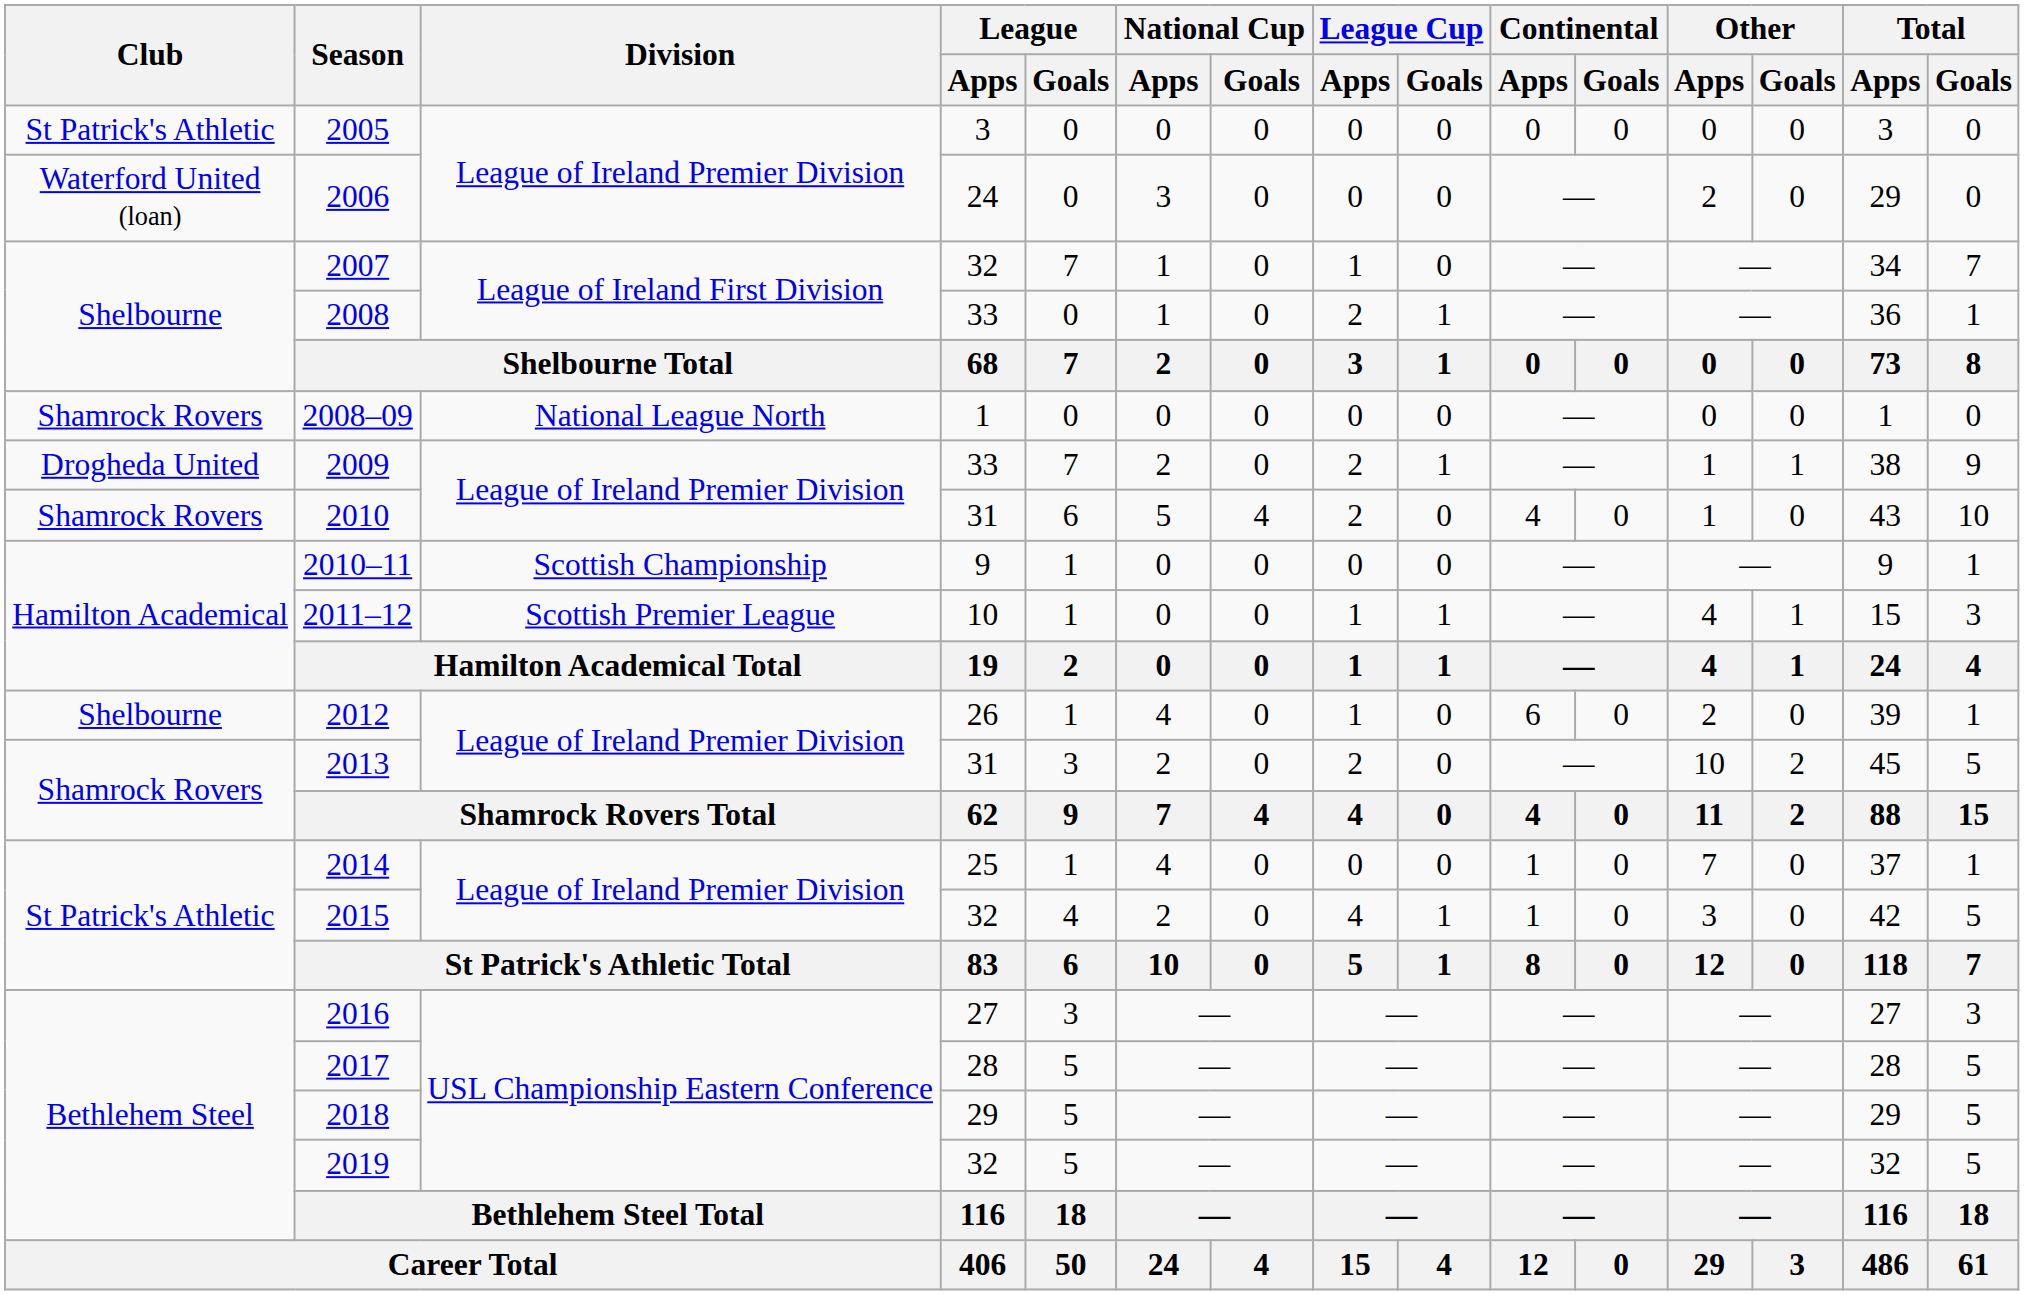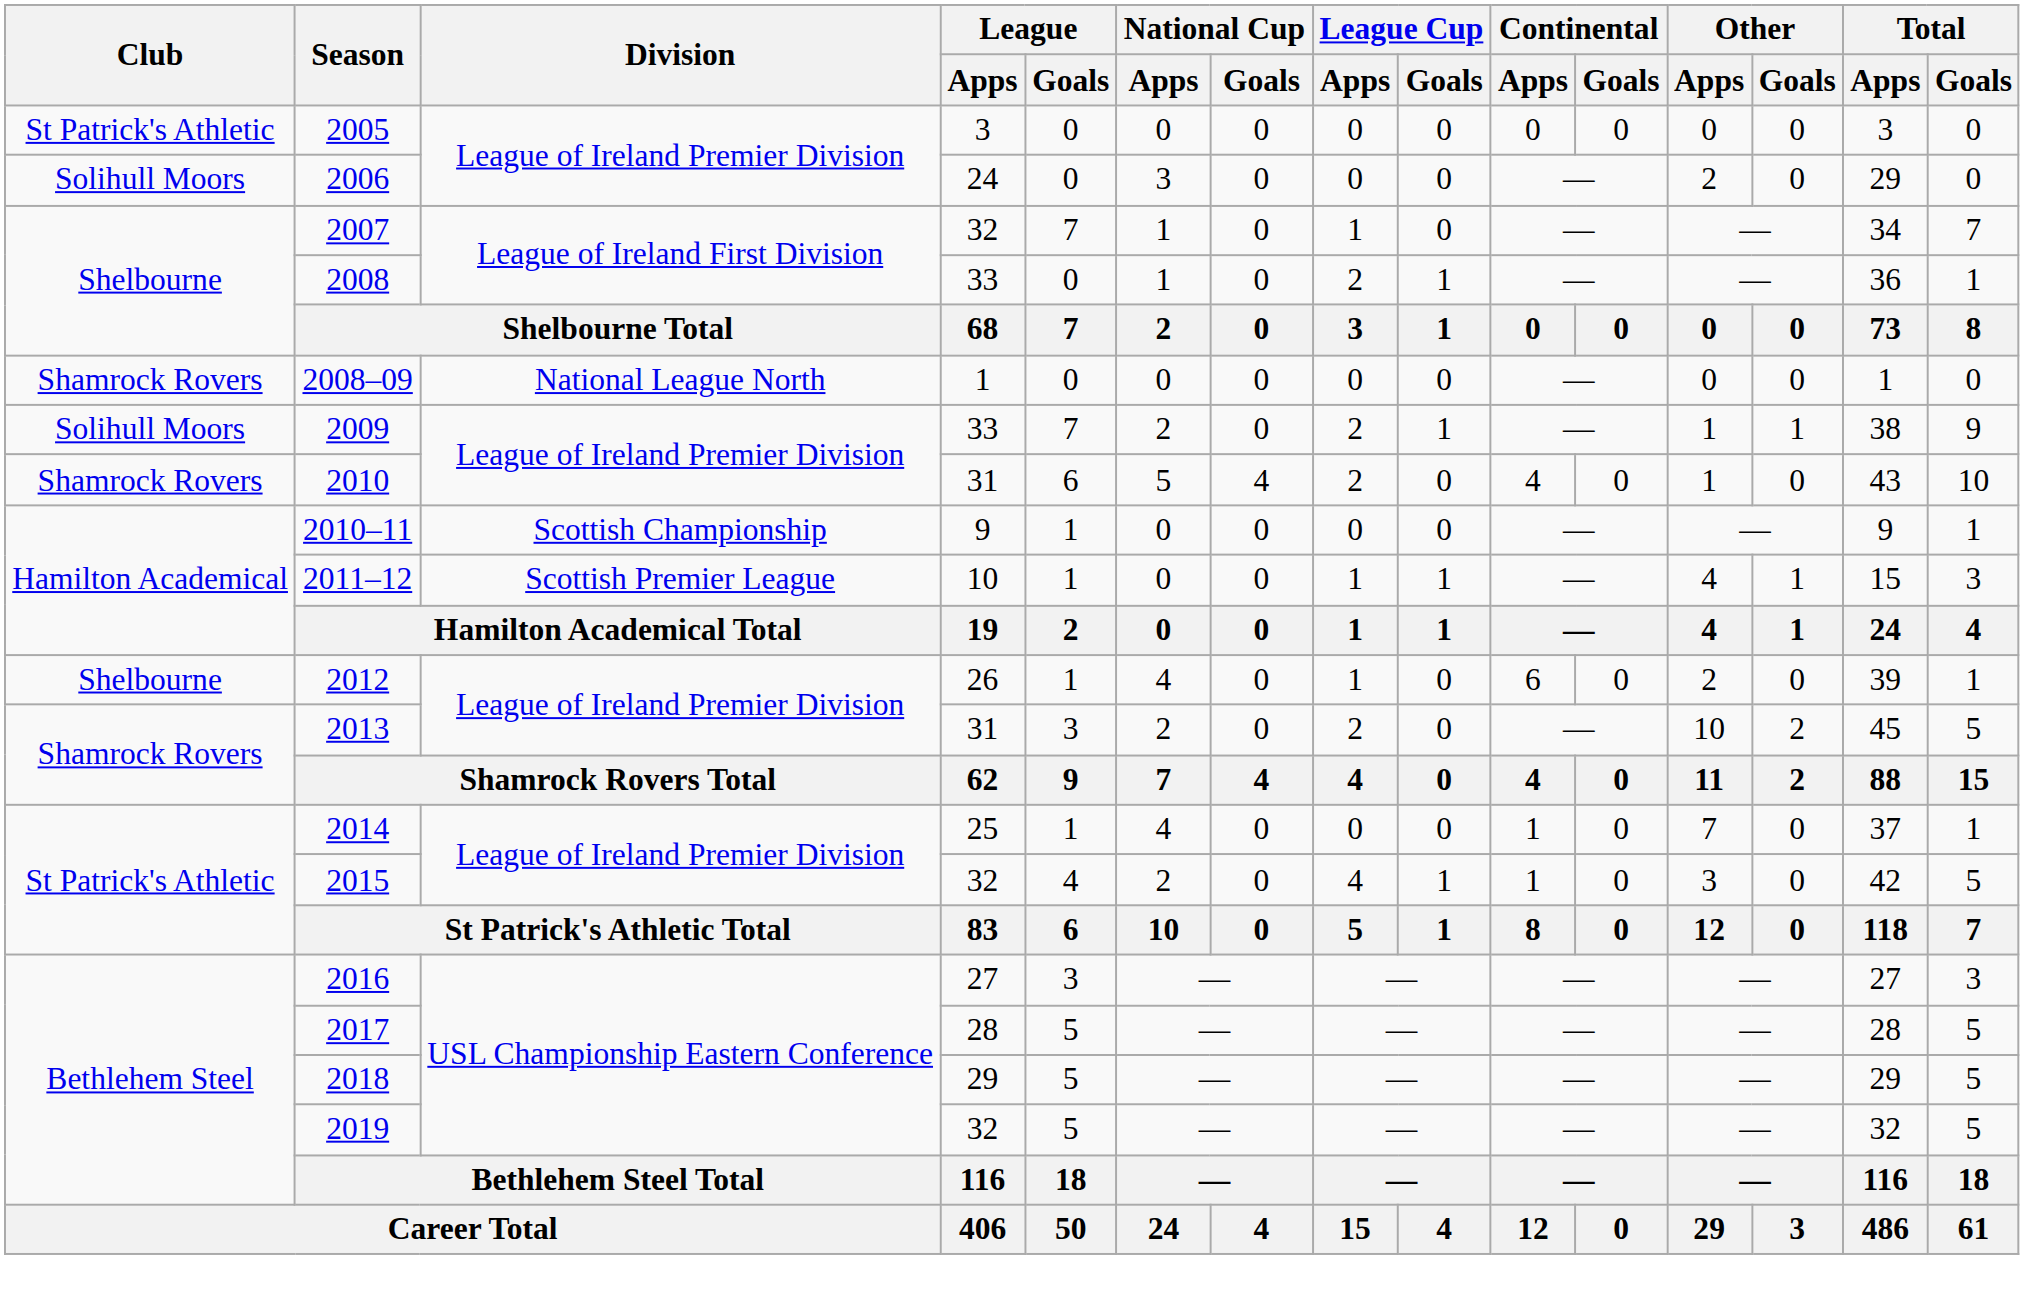 <table class="wikitable" style="text-align: center;">
 <tr>
 <th rowspan="2">Club</th>
 <th rowspan="2">Season</th>
 <th rowspan="2">Division</th>
 <th colspan="2">League</th>
 <th colspan="2">National Cup</th>
 <th colspan="2"><a href='#'>League Cup</a></th>
 <th colspan="2">Continental</th>
 <th colspan="2">Other</th>
 <th colspan="2">Total</th>
 </tr>
 <tr>
 <th>Apps</th>
 <th>Goals</th>
 <th>Apps</th>
 <th>Goals</th>
 <th>Apps</th>
 <th>Goals</th>
 <th>Apps</th>
 <th>Goals</th>
 <th>Apps</th>
 <th>Goals</th>
 <th>Apps</th>
 <th>Goals</th>
 </tr>
 <tr>
 <td><a href='#'>St Patrick's Athletic</a></td>
 <td><a href='#'>2005</a></td>
 <td rowspan="2"><a href='#'>League of Ireland Premier Division</a></td>
 <td>3</td>
 <td>0</td>
 <td>0</td>
 <td>0</td>
 <td>0</td>
 <td>0</td>
 <td>0</td>
 <td>0</td>
 <td>0</td>
 <td>0</td>
 <td>3</td>
 <td>0</td>
 </tr>
 <tr>
-<td><a href='#'>Waterford United</a> <br> <small>(loan)</small></td>
+<td><a href='#'>Solihull Moors</a></td>
 <td><a href='#'>2006</a></td>
 <td>24</td>
 <td>0</td>
 <td>3</td>
 <td>0</td>
 <td>0</td>
 <td>0</td>
 <td colspan="2">—</td>
 <td>2</td>
 <td>0</td>
 <td>29</td>
 <td>0</td>
 </tr>
 <tr>
 <td rowspan="3"><a href='#'>Shelbourne</a></td>
 <td><a href='#'>2007</a></td>
 <td rowspan="2"><a href='#'>League of Ireland First Division</a></td>
 <td>32</td>
 <td>7</td>
 <td>1</td>
 <td>0</td>
 <td>1</td>
 <td>0</td>
 <td colspan="2">—</td>
 <td colspan="2">—</td>
 <td>34</td>
 <td>7</td>
 </tr>
 <tr>
 <td><a href='#'>2008</a></td>
 <td>33</td>
 <td>0</td>
 <td>1</td>
 <td>0</td>
 <td>2</td>
 <td>1</td>
 <td colspan="2">—</td>
 <td colspan="2">—</td>
 <td>36</td>
 <td>1</td>
 </tr>
 <tr>
 <th colspan="2">Shelbourne Total</th>
 <th>68</th>
 <th>7</th>
 <th>2</th>
 <th>0</th>
 <th>3</th>
 <th>1</th>
 <th>0</th>
 <th>0</th>
 <th>0</th>
 <th>0</th>
 <th>73</th>
 <th>8</th>
 </tr>
 <tr>
 <td><a href='#'>Shamrock Rovers</a></td>
 <td><a href='#'>2008–09</a></td>
 <td><a href='#'>National League North</a></td>
 <td>1</td>
 <td>0</td>
 <td>0</td>
 <td>0</td>
 <td>0</td>
 <td>0</td>
 <td colspan="2">—</td>
 <td>0</td>
 <td>0</td>
 <td>1</td>
 <td>0</td>
 </tr>
 <tr>
-<td><a href='#'>Drogheda United</a></td>
+<td><a href='#'>Solihull Moors</a></td>
 <td><a href='#'>2009</a></td>
 <td rowspan="2"><a href='#'>League of Ireland Premier Division</a></td>
 <td>33</td>
 <td>7</td>
 <td>2</td>
 <td>0</td>
 <td>2</td>
 <td>1</td>
 <td colspan="2">—</td>
 <td>1</td>
 <td>1</td>
 <td>38</td>
 <td>9</td>
 </tr>
 <tr>
 <td><a href='#'>Shamrock Rovers</a></td>
 <td><a href='#'>2010</a></td>
 <td>31</td>
 <td>6</td>
 <td>5</td>
 <td>4</td>
 <td>2</td>
 <td>0</td>
 <td>4</td>
 <td>0</td>
 <td>1</td>
 <td>0</td>
 <td>43</td>
 <td>10</td>
 </tr>
 <tr>
 <td rowspan="3"><a href='#'>Hamilton Academical</a></td>
 <td><a href='#'>2010–11</a></td>
 <td><a href='#'>Scottish Championship</a></td>
 <td>9</td>
 <td>1</td>
 <td>0</td>
 <td>0</td>
 <td>0</td>
 <td>0</td>
 <td colspan="2">—</td>
 <td colspan="2">—</td>
 <td>9</td>
 <td>1</td>
 </tr>
 <tr>
 <td><a href='#'>2011–12</a></td>
 <td><a href='#'>Scottish Premier League</a></td>
 <td>10</td>
 <td>1</td>
 <td>0</td>
 <td>0</td>
 <td>1</td>
 <td>1</td>
 <td colspan="2">—</td>
 <td>4</td>
 <td>1</td>
 <td>15</td>
 <td>3</td>
 </tr>
 <tr>
 <th colspan="2">Hamilton Academical Total</th>
 <th>19</th>
 <th>2</th>
 <th>0</th>
 <th>0</th>
 <th>1</th>
 <th>1</th>
 <th colspan="2">—</th>
 <th>4</th>
 <th>1</th>
 <th>24</th>
 <th>4</th>
 </tr>
 <tr>
 <td><a href='#'>Shelbourne</a></td>
 <td><a href='#'>2012</a></td>
 <td rowspan="2"><a href='#'>League of Ireland Premier Division</a></td>
 <td>26</td>
 <td>1</td>
 <td>4</td>
 <td>0</td>
 <td>1</td>
 <td>0</td>
 <td>6</td>
 <td>0</td>
 <td>2</td>
 <td>0</td>
 <td>39</td>
 <td>1</td>
 </tr>
 <tr>
 <td rowspan="2"><a href='#'>Shamrock Rovers</a></td>
 <td><a href='#'>2013</a></td>
 <td>31</td>
 <td>3</td>
 <td>2</td>
 <td>0</td>
 <td>2</td>
 <td>0</td>
 <td colspan="2">—</td>
 <td>10</td>
 <td>2</td>
 <td>45</td>
 <td>5</td>
 </tr>
 <tr>
 <th colspan="2">Shamrock Rovers Total</th>
 <th>62</th>
 <th>9</th>
 <th>7</th>
 <th>4</th>
 <th>4</th>
 <th>0</th>
 <th>4</th>
 <th>0</th>
 <th>11</th>
 <th>2</th>
 <th>88</th>
 <th>15</th>
 </tr>
 <tr>
 <td rowspan="3"><a href='#'>St Patrick's Athletic</a></td>
 <td><a href='#'>2014</a></td>
 <td rowspan="2"><a href='#'>League of Ireland Premier Division</a></td>
 <td>25</td>
 <td>1</td>
 <td>4</td>
 <td>0</td>
 <td>0</td>
 <td>0</td>
 <td>1</td>
 <td>0</td>
 <td>7</td>
 <td>0</td>
 <td>37</td>
 <td>1</td>
 </tr>
 <tr>
 <td><a href='#'>2015</a></td>
 <td>32</td>
 <td>4</td>
 <td>2</td>
 <td>0</td>
 <td>4</td>
 <td>1</td>
 <td>1</td>
 <td>0</td>
 <td>3</td>
 <td>0</td>
 <td>42</td>
 <td>5</td>
 </tr>
 <tr>
 <th colspan="2">St Patrick's Athletic Total</th>
 <th>83</th>
 <th>6</th>
 <th>10</th>
 <th>0</th>
 <th>5</th>
 <th>1</th>
 <th>8</th>
 <th>0</th>
 <th>12</th>
 <th>0</th>
 <th>118</th>
 <th>7</th>
 </tr>
 <tr>
 <td rowspan="5"><a href='#'>Bethlehem Steel</a></td>
 <td><a href='#'>2016</a></td>
 <td rowspan="4"><a href='#'>USL Championship Eastern Conference</a></td>
 <td>27</td>
 <td>3</td>
 <td colspan="2">—</td>
 <td colspan="2">—</td>
 <td colspan="2">—</td>
 <td colspan="2">—</td>
 <td>27</td>
 <td>3</td>
 </tr>
 <tr>
 <td><a href='#'>2017</a></td>
 <td>28</td>
 <td>5</td>
 <td colspan="2">—</td>
 <td colspan="2">—</td>
 <td colspan="2">—</td>
 <td colspan="2">—</td>
 <td>28</td>
 <td>5</td>
 </tr>
 <tr>
 <td><a href='#'>2018</a></td>
 <td>29</td>
 <td>5</td>
 <td colspan="2">—</td>
 <td colspan="2">—</td>
 <td colspan="2">—</td>
 <td colspan="2">—</td>
 <td>29</td>
 <td>5</td>
 </tr>
 <tr>
 <td><a href='#'>2019</a></td>
 <td>32</td>
 <td>5</td>
 <td colspan="2">—</td>
 <td colspan="2">—</td>
 <td colspan="2">—</td>
 <td colspan="2">—</td>
 <td>32</td>
 <td>5</td>
 </tr>
 <tr>
 <th colspan="2">Bethlehem Steel Total</th>
 <th>116</th>
 <th>18</th>
 <th colspan="2">—</th>
 <th colspan="2">—</th>
 <th colspan="2">—</th>
 <th colspan="2">—</th>
 <th>116</th>
 <th>18</th>
 </tr>
 <tr>
 <th colspan="3">Career Total</th>
 <th>406</th>
 <th>50</th>
 <th>24</th>
 <th>4</th>
 <th>15</th>
 <th>4</th>
 <th>12</th>
 <th>0</th>
 <th>29</th>
 <th>3</th>
 <th>486</th>
 <th>61</th>
 </tr>
 </table>
